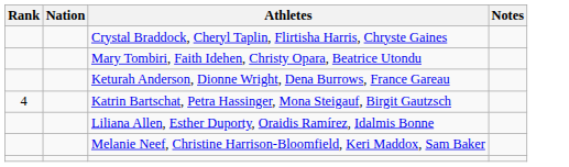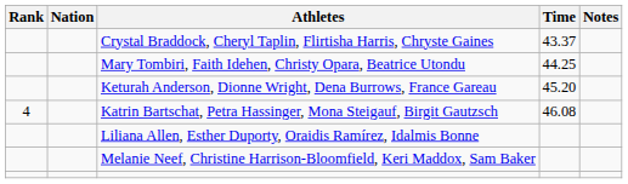 <table class="wikitable sortable" style="text-align:center">
 <tr>
 <th>Rank</th>
 <th>Nation</th>
 <th>Athletes</th>
+<th>Time</th>
 <th>Notes</th>
 </tr>
 <tr>
 <td></td>
 <td align=left></td>
 <td align=left><a href='#'>Crystal Braddock</a>, <a href='#'>Cheryl Taplin</a>, <a href='#'>Flirtisha Harris</a>, <a href='#'>Chryste Gaines</a></td>
+<td>43.37</td>
 <td></td>
 </tr>
 <tr>
 <td></td>
 <td align=left></td>
 <td align=left><a href='#'>Mary Tombiri</a>, <a href='#'>Faith Idehen</a>, <a href='#'>Christy Opara</a>, <a href='#'>Beatrice Utondu</a></td>
+<td>44.25</td>
 <td></td>
 </tr>
 <tr>
 <td></td>
 <td align=left></td>
 <td align=left><a href='#'>Keturah Anderson</a>, <a href='#'>Dionne Wright</a>, <a href='#'>Dena Burrows</a>, <a href='#'>France Gareau</a></td>
+<td>45.20</td>
 <td></td>
 </tr>
 <tr>
 <td>4</td>
 <td align=left></td>
 <td align=left><a href='#'>Katrin Bartschat</a>, <a href='#'>Petra Hassinger</a>, <a href='#'>Mona Steigauf</a>, <a href='#'>Birgit Gautzsch</a></td>
+<td>46.08</td>
 <td></td>
 </tr>
 <tr>
 <td></td>
 <td align=left></td>
 <td align=left><a href='#'>Liliana Allen</a>, <a href='#'>Esther Duporty</a>, <a href='#'>Oraidis Ramírez</a>, <a href='#'>Idalmis Bonne</a></td>
 <td></td>
+<td></td>
 </tr>
 <tr>
 <td></td>
 <td align=left></td>
 <td align=left><a href='#'>Melanie Neef</a>, <a href='#'>Christine Harrison-Bloomfield</a>, <a href='#'>Keri Maddox</a>, <a href='#'>Sam Baker</a></td>
+<td></td>
 <td></td>
 </tr>
 <tr>
 <td></td>
 <td align=left></td>
 <td align=left></td>
 <td></td>
+<td></td>
 </tr>
 </table>
